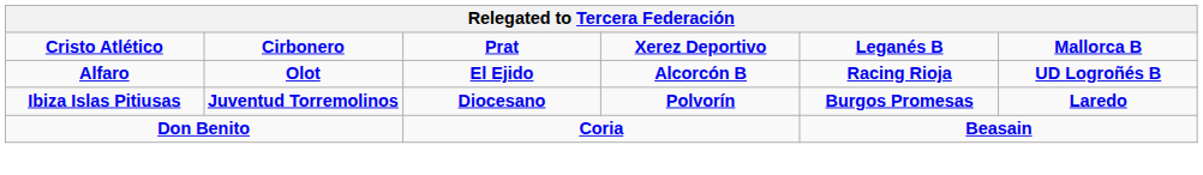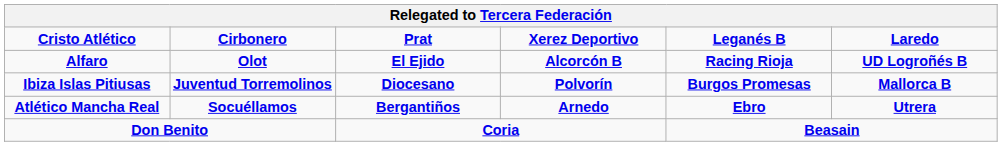 <table class="wikitable" style="text-align: center; margin: 0 auto;">
 <tr>
 <th colspan="6">Relegated to <a href='#'>Tercera Federación</a></th>
 </tr>
 <tr>
 <td width=16.666%><strong><a href='#'>Cristo Atlético</a></strong><br></td>
 <td width=16.666%><strong><a href='#'>Cirbonero</a></strong><br></td>
 <td width=16.666%><strong><a href='#'>Prat</a></strong><br></td>
 <td width=16.666%><strong><a href='#'>Xerez Deportivo</a></strong><br></td>
 <td width=16.666%><strong><a href='#'>Leganés B</a></strong><br></td>
-<td><strong><a href='#'>Mallorca B</a></strong><br></td>
+<td width=16.667%><strong><a href='#'>Laredo</a></strong><br></td>
 </tr>
 <tr>
 <td><strong><a href='#'>Alfaro</a></strong><br></td>
 <td><strong><a href='#'>Olot</a></strong><br></td>
 <td><strong><a href='#'>El Ejido</a></strong><br></td>
 <td><strong><a href='#'>Alcorcón B</a></strong><br></td>
 <td><strong><a href='#'>Racing Rioja</a></strong><br></td>
 <td><strong><a href='#'>UD Logroñés B</a></strong><br></td>
 </tr>
 <tr>
 <td><strong><a href='#'>Ibiza Islas Pitiusas</a></strong><br></td>
 <td><strong><a href='#'>Juventud Torremolinos</a></strong><br></td>
 <td><strong><a href='#'>Diocesano</a></strong><br></td>
 <td><strong><a href='#'>Polvorín</a></strong><br></td>
 <td><strong><a href='#'>Burgos Promesas</a></strong><br></td>
-<td width=16.667%><strong><a href='#'>Laredo</a></strong><br></td>
+<td><strong><a href='#'>Mallorca B</a></strong><br></td>
+</tr>
+<tr>
+<td><strong><a href='#'>Atlético Mancha Real</a></strong><br></td>
+<td><strong><a href='#'>Socuéllamos</a></strong><br></td>
+<td><strong><a href='#'>Bergantiños</a></strong><br></td>
+<td><strong><a href='#'>Arnedo</a></strong><br></td>
+<td><strong><a href='#'>Ebro</a></strong><br></td>
+<td><strong><a href='#'>Utrera</a></strong><br></td>
 </tr>
 <tr>
 <td colspan=2><strong><a href='#'>Don Benito</a></strong><br></td>
 <td colspan=2><strong><a href='#'>Coria</a></strong><br> </td>
 <td colspan=2><strong><a href='#'>Beasain</a></strong><br></td>
 </tr>
 </table>
